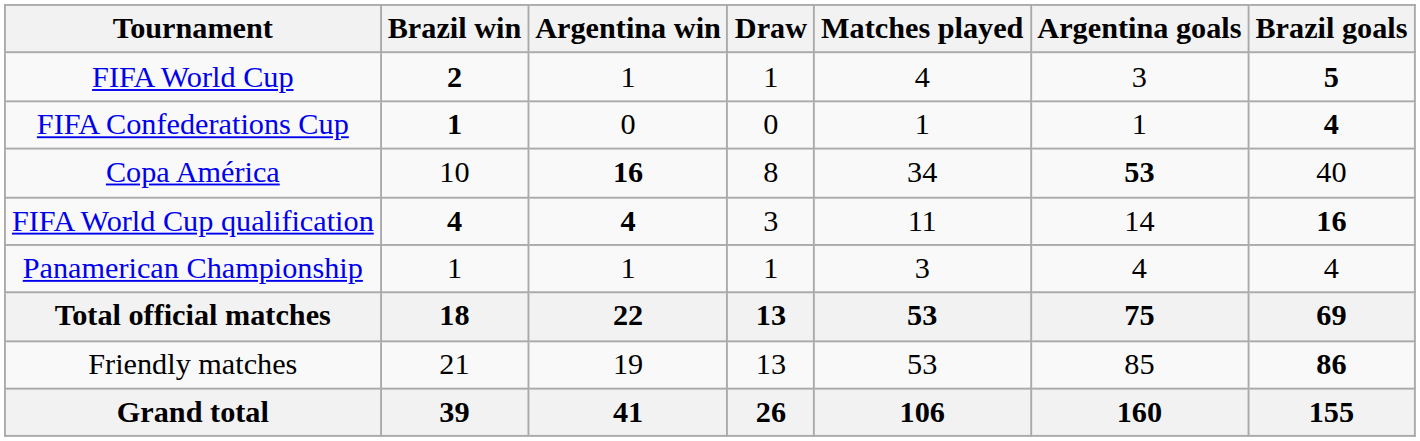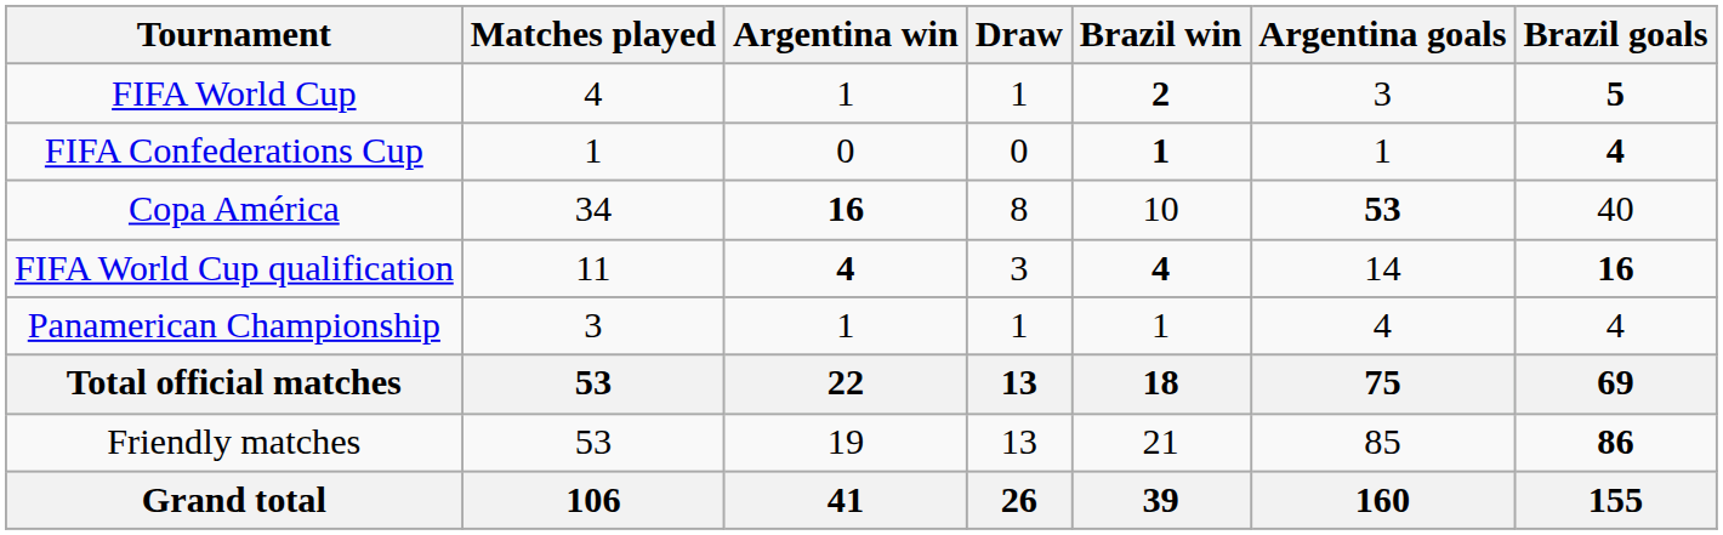 <table class="wikitable">
 <tr>
 <th>Tournament</th>
-<th>Brazil win</th>
+<th>Matches played</th>
 <th>Argentina win</th>
 <th>Draw</th>
-<th>Matches played</th>
+<th>Brazil win</th>
 <th>Argentina goals</th>
 <th>Brazil goals</th>
 </tr>
 <tr align=center>
 <td><a href='#'>FIFA World Cup</a></td>
-<td><strong>2</strong></td>
+<td>4</td>
 <td>1</td>
 <td>1</td>
-<td>4</td>
+<td><strong>2</strong></td>
 <td>3</td>
 <td><strong>5</strong></td>
 </tr>
 <tr align=center>
 <td><a href='#'>FIFA Confederations Cup</a></td>
-<td><strong>1</strong></td>
+<td>1</td>
 <td>0</td>
 <td>0</td>
-<td>1</td>
+<td><strong>1</strong></td>
 <td>1</td>
 <td><strong>4</strong></td>
 </tr>
 <tr align=center>
 <td><a href='#'>Copa América</a></td>
-<td>10</td>
+<td>34</td>
 <td><strong>16</strong></td>
 <td>8</td>
-<td>34</td>
+<td>10</td>
 <td><strong>53</strong></td>
 <td>40</td>
 </tr>
 <tr align=center>
 <td><a href='#'>FIFA World Cup qualification</a></td>
-<td><strong>4</strong></td>
+<td>11</td>
 <td><strong>4</strong></td>
 <td>3</td>
-<td>11</td>
+<td><strong>4</strong></td>
 <td>14</td>
 <td><strong>16</strong></td>
 </tr>
 <tr align=center>
 <td><a href='#'>Panamerican Championship</a></td>
+<td>3</td>
 <td>1</td>
 <td>1</td>
 <td>1</td>
-<td>3</td>
 <td>4</td>
 <td>4</td>
 </tr>
 <tr align=center bgcolor=#CCDDCC style="color:black;">
 <th>Total official matches</th>
-<th>18</th>
+<th>53</th>
 <th>22</th>
 <th>13</th>
-<th>53</th>
+<th>18</th>
 <th>75</th>
 <th>69</th>
 </tr>
 <tr align=center>
 <td>Friendly matches</td>
-<td>21</td>
+<td>53</td>
 <td>19</td>
 <td>13</td>
-<td>53</td>
+<td>21</td>
 <td>85</td>
 <td><strong>86</strong></td>
 </tr>
 <tr style="background:#cccccc">
 <th><strong>Grand total</strong></th>
-<th>39</th>
+<th>106</th>
 <th>41</th>
 <th>26</th>
-<th>106</th>
+<th>39</th>
 <th>160</th>
 <th>155</th>
 </tr>
 </table>
